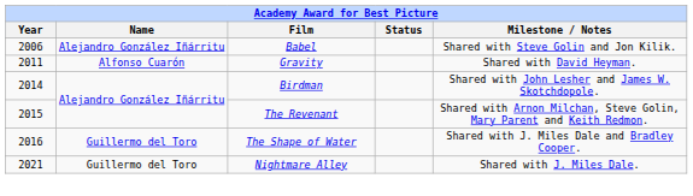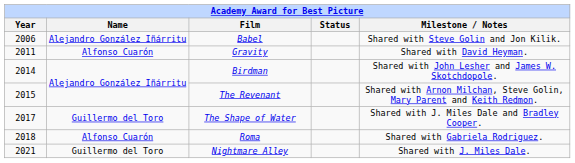 <table class="wikitable" style="text-align: center">
 <tr ---- bgcolor="#bfd7ff">
 <td colspan=5 align=center><strong><a href='#'>Academy Award for Best Picture</a></strong></td>
 </tr>
 <tr ---- bgcolor="#ebf5ff">
 <th width="75">Year</th>
 <th width="300">Name</th>
 <th width="250">Film</th>
 <th width="80">Status</th>
 <th width="450">Milestone / Notes</th>
 </tr>
 <tr>
 <td>2006</td>
 <td><a href='#'>Alejandro González Iñárritu</a></td>
 <td><em><a href='#'>Babel</a></em></td>
 <td></td>
 <td>Shared with <a href='#'>Steve Golin</a> and Jon Kilik.</td>
 </tr>
 <tr>
 <td>2011</td>
 <td><a href='#'>Alfonso Cuarón</a></td>
 <td><em><a href='#'>Gravity</a></em></td>
 <td></td>
 <td>Shared with <a href='#'>David Heyman</a>.</td>
 </tr>
 <tr>
 <td>2014</td>
 <td rowspan=2><a href='#'>Alejandro González Iñárritu</a></td>
 <td><em><a href='#'>Birdman</a></em></td>
 <td></td>
 <td>Shared with <a href='#'>John Lesher</a> and <a href='#'>James W. Skotchdopole</a>.</td>
 </tr>
 <tr>
 <td>2015</td>
 <td><em><a href='#'>The Revenant</a></em></td>
 <td></td>
 <td>Shared with <a href='#'>Arnon Milchan</a>, Steve Golin, <a href='#'>Mary Parent</a> and <a href='#'>Keith Redmon</a>.</td>
 </tr>
 <tr>
-<td>2016</td>
+<td>2017</td>
 <td><a href='#'>Guillermo del Toro</a></td>
 <td><em><a href='#'>The Shape of Water</a></em></td>
 <td></td>
 <td>Shared with J. Miles Dale and <a href='#'>Bradley Cooper</a>.</td>
+</tr>
+<tr>
+<td>2018</td>
+<td><a href='#'>Alfonso Cuarón</a></td>
+<td><em><a href='#'>Roma</a></em></td>
+<td></td>
+<td>Shared with <a href='#'>Gabriela Rodriguez</a>.</td>
 </tr>
 <tr>
 <td>2021</td>
 <td>Guillermo del Toro</td>
 <td><em><a href='#'>Nightmare Alley</a></em></td>
 <td></td>
 <td>Shared with <a href='#'>J. Miles Dale</a>.</td>
 </tr>
 </table>
